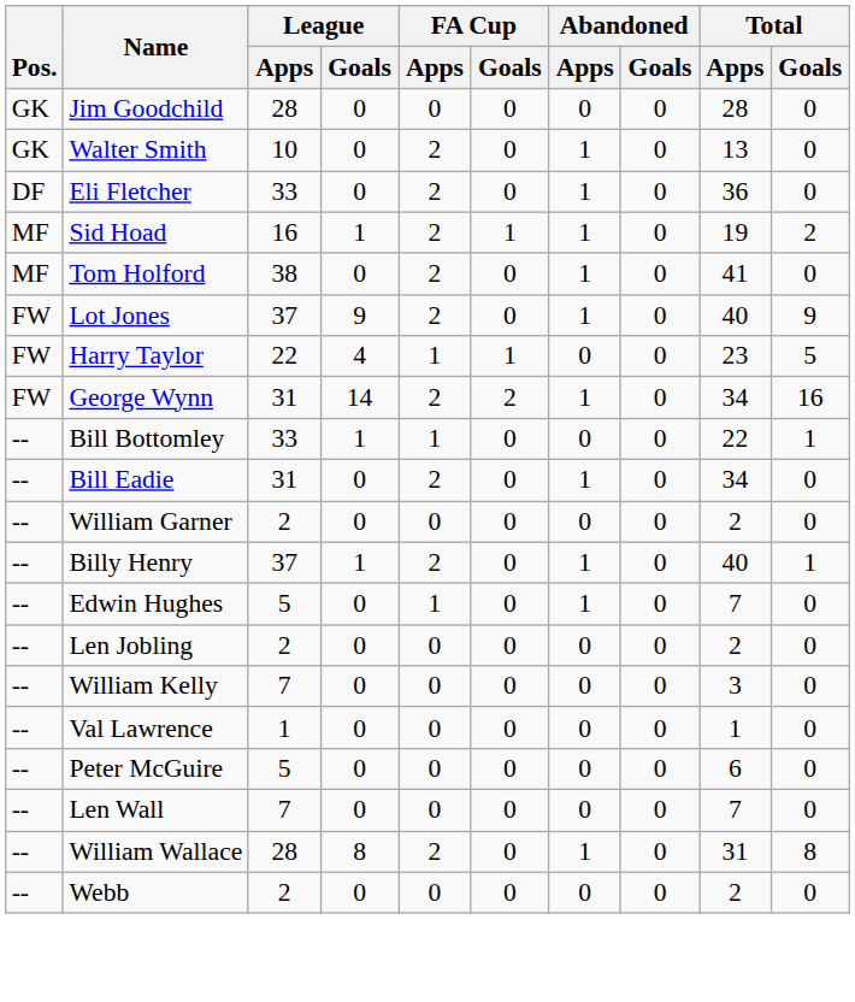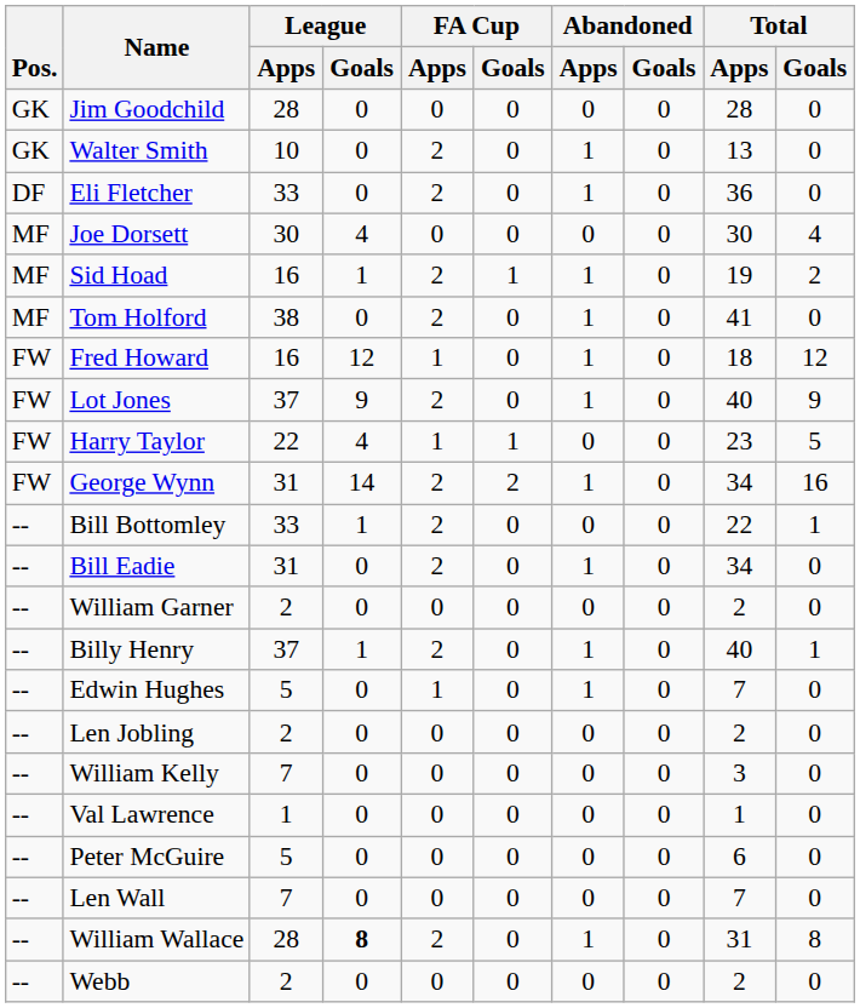 <table class="wikitable" style="text-align:center">
 <tr>
 <th rowspan="2" valign="bottom">Pos.</th>
 <th rowspan="2">Name</th>
 <th colspan="2" width="85">League</th>
 <th colspan="2" width="85">FA Cup</th>
 <th colspan="2" width="85">Abandoned</th>
 <th colspan="2" width="85">Total</th>
 </tr>
 <tr>
 <th>Apps</th>
 <th>Goals</th>
 <th>Apps</th>
 <th>Goals</th>
 <th>Apps</th>
 <th>Goals</th>
 <th>Apps</th>
 <th>Goals</th>
 </tr>
 <tr>
 <td align="left">GK</td>
 <td align="left"> <a href='#'>Jim Goodchild</a></td>
 <td>28</td>
 <td>0</td>
 <td>0</td>
 <td>0</td>
 <td>0</td>
 <td>0</td>
 <td>28</td>
 <td>0</td>
 </tr>
 <tr>
 <td align="left">GK</td>
 <td align="left"> <a href='#'>Walter Smith</a></td>
 <td>10</td>
 <td>0</td>
 <td>2</td>
 <td>0</td>
 <td>1</td>
 <td>0</td>
 <td>13</td>
 <td>0</td>
 </tr>
 <tr>
 <td align="left">DF</td>
 <td align="left"> <a href='#'>Eli Fletcher</a></td>
 <td>33</td>
 <td>0</td>
 <td>2</td>
 <td>0</td>
 <td>1</td>
 <td>0</td>
 <td>36</td>
 <td>0</td>
 </tr>
 <tr>
 <td align="left">MF</td>
+<td align="left"> <a href='#'>Joe Dorsett</a></td>
+<td>30</td>
+<td>4</td>
+<td>0</td>
+<td>0</td>
+<td>0</td>
+<td>0</td>
+<td>30</td>
+<td>4</td>
+</tr>
+<tr>
+<td align="left">MF</td>
 <td align="left"> <a href='#'>Sid Hoad</a></td>
 <td>16</td>
 <td>1</td>
 <td>2</td>
 <td>1</td>
 <td>1</td>
 <td>0</td>
 <td>19</td>
 <td>2</td>
 </tr>
 <tr>
 <td align="left">MF</td>
 <td align="left"> <a href='#'>Tom Holford</a></td>
 <td>38</td>
 <td>0</td>
 <td>2</td>
 <td>0</td>
 <td>1</td>
 <td>0</td>
 <td>41</td>
 <td>0</td>
+</tr>
+<tr>
+<td align="left">FW</td>
+<td align="left"> <a href='#'>Fred Howard</a></td>
+<td>16</td>
+<td>12</td>
+<td>1</td>
+<td>0</td>
+<td>1</td>
+<td>0</td>
+<td>18</td>
+<td>12</td>
 </tr>
 <tr>
 <td align="left">FW</td>
 <td align="left"> <a href='#'>Lot Jones</a></td>
 <td>37</td>
 <td>9</td>
 <td>2</td>
 <td>0</td>
 <td>1</td>
 <td>0</td>
 <td>40</td>
 <td>9</td>
 </tr>
 <tr>
 <td align="left">FW</td>
 <td align="left"> <a href='#'>Harry Taylor</a></td>
 <td>22</td>
 <td>4</td>
 <td>1</td>
 <td>1</td>
 <td>0</td>
 <td>0</td>
 <td>23</td>
 <td>5</td>
 </tr>
 <tr>
 <td align="left">FW</td>
 <td align="left"> <a href='#'>George Wynn</a></td>
 <td>31</td>
 <td>14</td>
 <td>2</td>
 <td>2</td>
 <td>1</td>
 <td>0</td>
 <td>34</td>
 <td>16</td>
 </tr>
 <tr>
 <td align="left">--</td>
 <td align="left">Bill Bottomley</td>
 <td>33</td>
 <td>1</td>
-<td>1</td>
+<td>2</td>
 <td>0</td>
 <td>0</td>
 <td>0</td>
 <td>22</td>
 <td>1</td>
 </tr>
 <tr>
 <td align="left">--</td>
 <td align="left"> <a href='#'>Bill Eadie</a></td>
 <td>31</td>
 <td>0</td>
 <td>2</td>
 <td>0</td>
 <td>1</td>
 <td>0</td>
 <td>34</td>
 <td>0</td>
 </tr>
 <tr>
 <td align="left">--</td>
 <td align="left">William Garner</td>
 <td>2</td>
 <td>0</td>
 <td>0</td>
 <td>0</td>
 <td>0</td>
 <td>0</td>
 <td>2</td>
 <td>0</td>
 </tr>
 <tr>
 <td align="left">--</td>
 <td align="left">Billy Henry</td>
 <td>37</td>
 <td>1</td>
 <td>2</td>
 <td>0</td>
 <td>1</td>
 <td>0</td>
 <td>40</td>
 <td>1</td>
 </tr>
 <tr>
 <td align="left">--</td>
 <td align="left">Edwin Hughes</td>
 <td>5</td>
 <td>0</td>
 <td>1</td>
 <td>0</td>
 <td>1</td>
 <td>0</td>
 <td>7</td>
 <td>0</td>
 </tr>
 <tr>
 <td align="left">--</td>
 <td align="left">Len Jobling</td>
 <td>2</td>
 <td>0</td>
 <td>0</td>
 <td>0</td>
 <td>0</td>
 <td>0</td>
 <td>2</td>
 <td>0</td>
 </tr>
 <tr>
 <td align="left">--</td>
 <td align="left">William Kelly</td>
 <td>7</td>
 <td>0</td>
 <td>0</td>
 <td>0</td>
 <td>0</td>
 <td>0</td>
 <td>3</td>
 <td>0</td>
 </tr>
 <tr>
 <td align="left">--</td>
 <td align="left">Val Lawrence</td>
 <td>1</td>
 <td>0</td>
 <td>0</td>
 <td>0</td>
 <td>0</td>
 <td>0</td>
 <td>1</td>
 <td>0</td>
 </tr>
 <tr>
 <td align="left">--</td>
 <td align="left">Peter McGuire</td>
 <td>5</td>
 <td>0</td>
 <td>0</td>
 <td>0</td>
 <td>0</td>
 <td>0</td>
 <td>6</td>
 <td>0</td>
 </tr>
 <tr>
 <td align="left">--</td>
 <td align="left">Len Wall</td>
 <td>7</td>
 <td>0</td>
 <td>0</td>
 <td>0</td>
 <td>0</td>
 <td>0</td>
 <td>7</td>
 <td>0</td>
 </tr>
 <tr>
 <td align="left">--</td>
 <td align="left">William Wallace</td>
 <td>28</td>
-<td>8</td>
+<td><strong>8</strong></td>
 <td>2</td>
 <td>0</td>
 <td>1</td>
 <td>0</td>
 <td>31</td>
 <td>8</td>
 </tr>
 <tr>
 <td align="left">--</td>
 <td align="left">Webb</td>
 <td>2</td>
 <td>0</td>
 <td>0</td>
 <td>0</td>
 <td>0</td>
 <td>0</td>
 <td>2</td>
 <td>0</td>
 </tr>
 </table>
